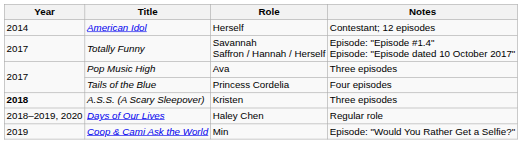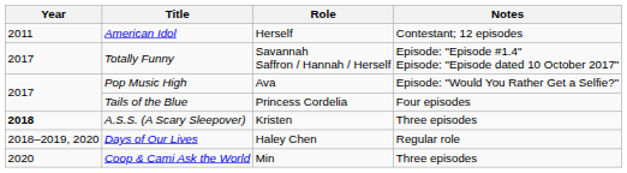 <table class="wikitable sortable">
 <tr>
 <th>Year</th>
 <th>Title</th>
 <th>Role</th>
 <th class="unsortable">Notes</th>
 </tr>
 <tr>
-<td>2014</td>
+<td>2011</td>
 <td><em><a href='#'>American Idol</a></em></td>
 <td>Herself</td>
 <td>Contestant; 12 episodes</td>
 </tr>
 <tr>
 <td>2017</td>
 <td><em>Totally Funny</em></td>
 <td>Savannah<br>Saffron / Hannah / Herself</td>
 <td>Episode: "Episode #1.4"<br>Episode: "Episode dated 10 October 2017"</td>
 </tr>
 <tr>
 <td rowspan="2">2017</td>
 <td><em>Pop Music High</em></td>
 <td>Ava</td>
-<td>Three episodes</td>
+<td>Episode: "Would You Rather Get a Selfie?"</td>
 </tr>
 <tr>
 <td><em>Tails of the Blue</em></td>
 <td>Princess Cordelia</td>
 <td>Four episodes</td>
 </tr>
 <tr>
 <td><strong>2018</strong></td>
 <td><em>A.S.S. (A Scary Sleepover)</em></td>
 <td>Kristen</td>
 <td>Three episodes</td>
 </tr>
 <tr>
 <td>2018–2019, 2020</td>
 <td><em><a href='#'>Days of Our Lives</a></em></td>
 <td>Haley Chen</td>
 <td>Regular role</td>
 </tr>
 <tr>
-<td>2019</td>
+<td>2020</td>
 <td><em><a href='#'>Coop & Cami Ask the World</a></em></td>
 <td>Min</td>
-<td>Episode: "Would You Rather Get a Selfie?"</td>
+<td>Three episodes</td>
 </tr>
 </table>
